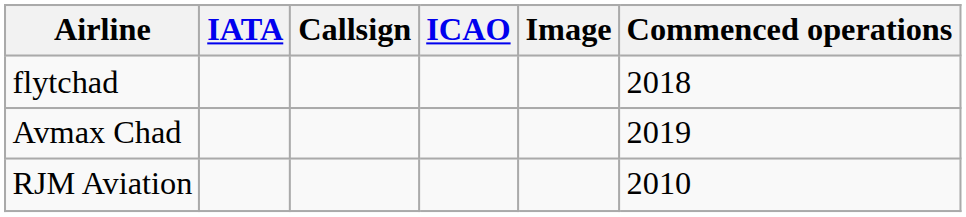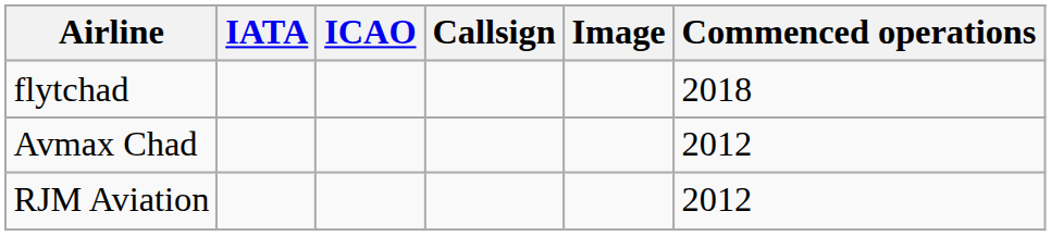 <table class="wikitable sortable">
 <tr valign="middle">
 <th>Airline</th>
 <th><a href='#'>IATA</a></th>
+<th><a href='#'>ICAO</a></th>
 <th>Callsign</th>
-<th><a href='#'>ICAO</a></th>
 <th>Image</th>
 <th>Commenced operations</th>
 </tr>
 <tr>
 <td>flytchad</td>
 <td></td>
 <td></td>
 <td></td>
 <td></td>
 <td>2018</td>
 </tr>
 <tr>
 <td>Avmax Chad</td>
 <td></td>
 <td></td>
 <td></td>
 <td></td>
-<td>2019</td>
+<td>2012</td>
 </tr>
 <tr>
 <td>RJM Aviation</td>
 <td></td>
 <td></td>
 <td></td>
 <td></td>
-<td>2010</td>
+<td>2012</td>
 </tr>
 </table>
